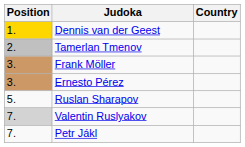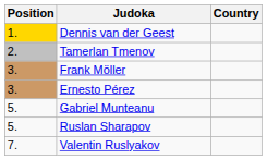 <table class=wikitable>
 <tr>
 <th width=10>Position</th>
 <th width=200>Judoka</th>
 <th width=10>Country</th>
 </tr>
 <tr>
 <td bgcolor=gold>1.</td>
 <td><a href='#'>Dennis van der Geest</a></td>
 <td></td>
 </tr>
 <tr>
 <td bgcolor="silver">2.</td>
 <td><a href='#'>Tamerlan Tmenov</a></td>
 <td></td>
 </tr>
 <tr>
 <td bgcolor="CC9966">3.</td>
 <td><a href='#'>Frank Möller</a></td>
 <td></td>
 </tr>
 <tr>
 <td bgcolor="CC9966">3.</td>
 <td><a href='#'>Ernesto Pérez</a></td>
 <td></td>
 </tr>
 <tr>
 <td>5.</td>
+<td><a href='#'>Gabriel Munteanu</a></td>
+<td></td>
+</tr>
+<tr>
+<td>5.</td>
 <td><a href='#'>Ruslan Sharapov</a></td>
 <td></td>
 </tr>
 <tr>
-<td style="background: lightgrey;">7.</td>
+<td>7.</td>
 <td><a href='#'>Valentin Ruslyakov</a></td>
 <td></td>
 </tr>
-<tr>
-<td>7.</td>
-<td><a href='#'>Petr Jákl</a></td>
-<td></td>
-</tr>
 </table>
